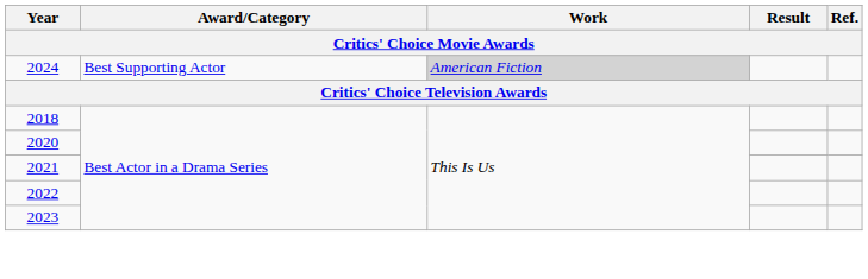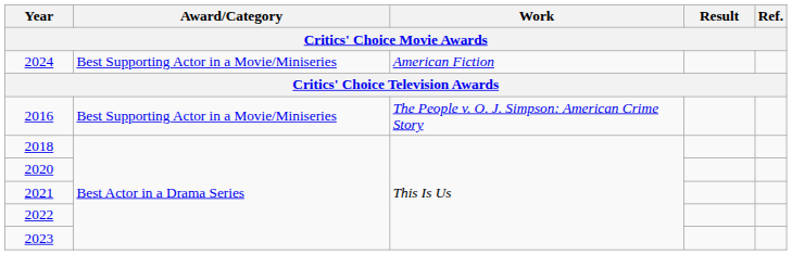 <table class=wikitable>
 <tr>
 <th scope="col" style="width:5em;">Year</th>
 <th scope="col" style="width:26em;">Award/Category</th>
 <th scope="col" style="width:25em;">Work</th>
 <th scope="col" style="width:5em;">Result</th>
 <th>Ref.</th>
 </tr>
 <tr>
 <th colspan=5><a href='#'>Critics' Choice Movie Awards</a></th>
 </tr>
 <tr>
 <td style="text-align:center;"><a href='#'>2024</a></td>
-<td><a href='#'>Best Supporting Actor</a></td>
-<td style="background: lightgrey;"><em><a href='#'>American Fiction</a></em></td>
+<td><a href='#'>Best Supporting Actor in a Movie/Miniseries</a></td>
+<td><em><a href='#'>American Fiction</a></em></td>
 <td></td>
 <td></td>
 </tr>
 <tr>
 <th colspan=5><a href='#'>Critics' Choice Television Awards</a></th>
+</tr>
+<tr>
+<td style="text-align:center;"><a href='#'>2016</a></td>
+<td><a href='#'>Best Supporting Actor in a Movie/Miniseries</a></td>
+<td><em><a href='#'>The People v. O. J. Simpson: American Crime Story</a></em></td>
+<td></td>
+<td></td>
 </tr>
 <tr>
 <td style="text-align:center;"><a href='#'>2018</a></td>
 <td rowspan=5><a href='#'>Best Actor in a Drama Series</a></td>
 <td rowspan=5><em>This Is Us</em></td>
 <td></td>
 <td></td>
 </tr>
 <tr>
 <td style="text-align:center;"><a href='#'>2020</a></td>
 <td></td>
 <td></td>
 </tr>
 <tr>
 <td style="text-align:center;"><a href='#'>2021</a></td>
 <td></td>
 <td></td>
 </tr>
 <tr>
 <td style="text-align:center;"><a href='#'>2022</a></td>
 <td></td>
 <td></td>
 </tr>
 <tr>
 <td style="text-align:center;"><a href='#'>2023</a></td>
 <td></td>
 <td></td>
 </tr>
 </table>
